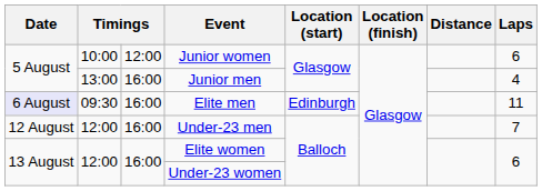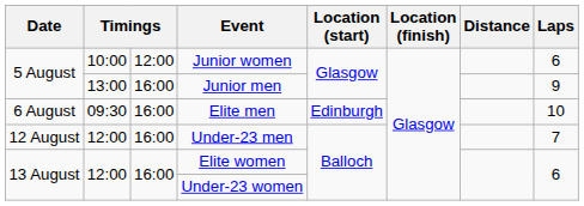 <table class="wikitable" style="text-align: center">
 <tr>
 <th>Date</th>
 <th colspan=2>Timings</th>
 <th>Event</th>
 <th>Location<br>(start)</th>
 <th>Location<br>(finish)</th>
 <th>Distance</th>
 <th>Laps</th>
 </tr>
 <tr>
 <td rowspan=2>5 August</td>
 <td>10:00</td>
 <td>12:00</td>
 <td><a href='#'>Junior women</a></td>
 <td rowspan=2><a href='#'>Glasgow</a></td>
 <td rowspan=6><a href='#'>Glasgow</a></td>
 <td></td>
 <td>6</td>
 </tr>
 <tr>
 <td>13:00</td>
 <td>16:00</td>
 <td><a href='#'>Junior men</a></td>
 <td></td>
-<td>4</td>
+<td>9</td>
 </tr>
 <tr>
-<td style="background: lavender;">6 August</td>
+<td>6 August</td>
 <td>09:30</td>
 <td>16:00</td>
 <td><a href='#'>Elite men</a></td>
 <td><a href='#'>Edinburgh</a></td>
 <td></td>
-<td>11</td>
+<td>10</td>
 </tr>
 <tr>
 <td>12 August</td>
 <td>12:00</td>
 <td>16:00</td>
 <td><a href='#'>Under-23 men</a></td>
 <td rowspan=3><a href='#'>Balloch</a></td>
 <td></td>
 <td>7</td>
 </tr>
 <tr>
 <td rowspan=2>13 August</td>
 <td rowspan=2>12:00</td>
 <td rowspan=2>16:00</td>
 <td><a href='#'>Elite women</a></td>
 <td rowspan=2></td>
 <td rowspan=2>6</td>
 </tr>
 <tr>
 <td><a href='#'>Under-23 women</a></td>
 </tr>
 </table>
